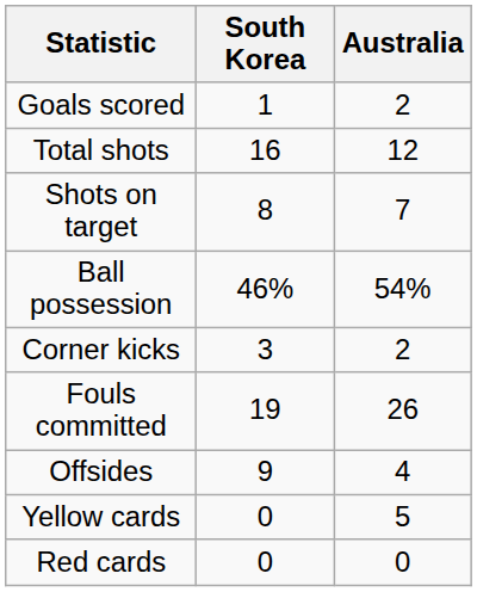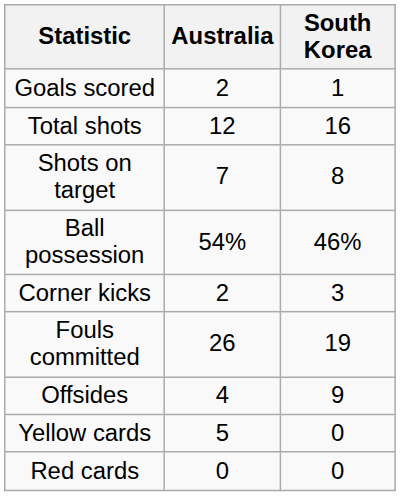 <table class="wikitable" style="text-align:center;">
 <tr>
 <th scope=col width=100>Statistic</th>
+<th scope=col width=70>Australia</th>
 <th scope=col width=70>South Korea</th>
-<th scope=col width=70>Australia</th>
 </tr>
 <tr>
 <td>Goals scored</td>
+<td>2</td>
 <td>1</td>
-<td>2</td>
 </tr>
 <tr>
 <td>Total shots</td>
+<td>12</td>
 <td>16</td>
-<td>12</td>
 </tr>
 <tr>
 <td>Shots on target</td>
+<td>7</td>
 <td>8</td>
-<td>7</td>
 </tr>
 <tr>
 <td>Ball possession</td>
+<td>54%</td>
 <td>46%</td>
-<td>54%</td>
 </tr>
 <tr>
 <td>Corner kicks</td>
+<td>2</td>
 <td>3</td>
-<td>2</td>
 </tr>
 <tr>
 <td>Fouls committed</td>
+<td>26</td>
 <td>19</td>
-<td>26</td>
 </tr>
 <tr>
 <td>Offsides</td>
+<td>4</td>
 <td>9</td>
-<td>4</td>
 </tr>
 <tr>
 <td>Yellow cards</td>
+<td>5</td>
 <td>0</td>
-<td>5</td>
 </tr>
 <tr>
 <td>Red cards</td>
 <td>0</td>
 <td>0</td>
 </tr>
 </table>
